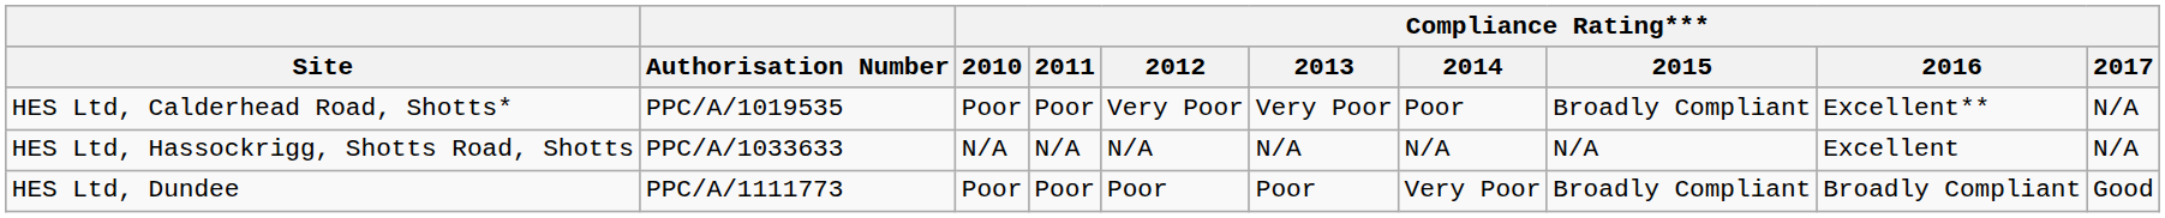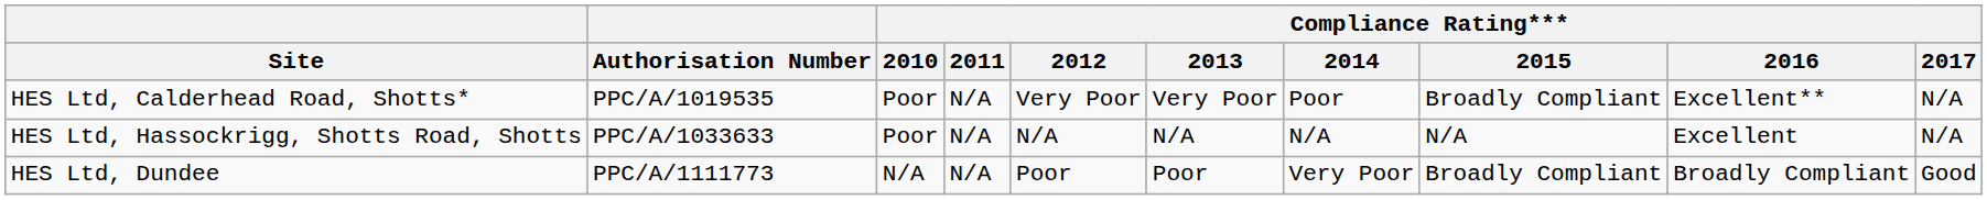 <table class="wikitable">
 <tr>
 <th></th>
 <th></th>
 <th colspan="8">Compliance Rating***</th>
 </tr>
 <tr>
 <th>Site</th>
 <th>Authorisation Number</th>
 <th>2010</th>
 <th>2011</th>
 <th>2012</th>
 <th>2013</th>
 <th>2014</th>
 <th>2015</th>
 <th>2016</th>
 <th>2017</th>
 </tr>
 <tr>
 <td>HES Ltd, Calderhead Road, Shotts*</td>
 <td>PPC/A/1019535</td>
 <td>Poor</td>
-<td>Poor</td>
+<td>N/A</td>
 <td>Very Poor</td>
 <td>Very Poor</td>
 <td>Poor</td>
 <td>Broadly Compliant</td>
 <td>Excellent**</td>
 <td>N/A</td>
 </tr>
 <tr>
 <td>HES Ltd, Hassockrigg, Shotts Road, Shotts</td>
 <td>PPC/A/1033633</td>
-<td>N/A</td>
+<td>Poor</td>
 <td>N/A</td>
 <td>N/A</td>
 <td>N/A</td>
 <td>N/A</td>
 <td>N/A</td>
 <td>Excellent</td>
 <td>N/A</td>
 </tr>
 <tr>
 <td>HES Ltd, Dundee</td>
 <td>PPC/A/1111773</td>
-<td>Poor</td>
-<td>Poor</td>
+<td>N/A</td>
+<td>N/A</td>
 <td>Poor</td>
 <td>Poor</td>
 <td>Very Poor</td>
 <td>Broadly Compliant</td>
 <td>Broadly Compliant</td>
 <td>Good</td>
 </tr>
 </table>
